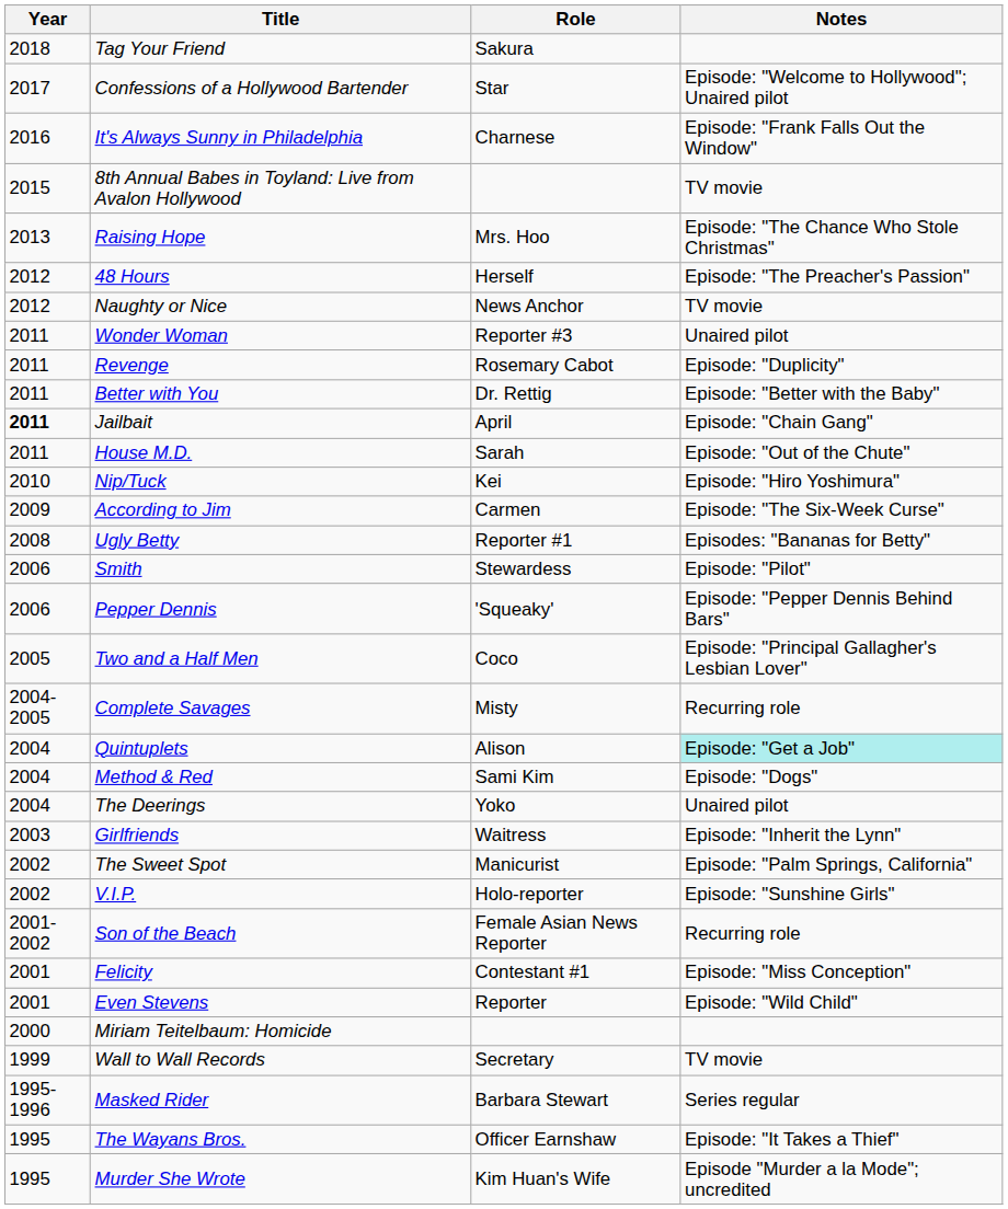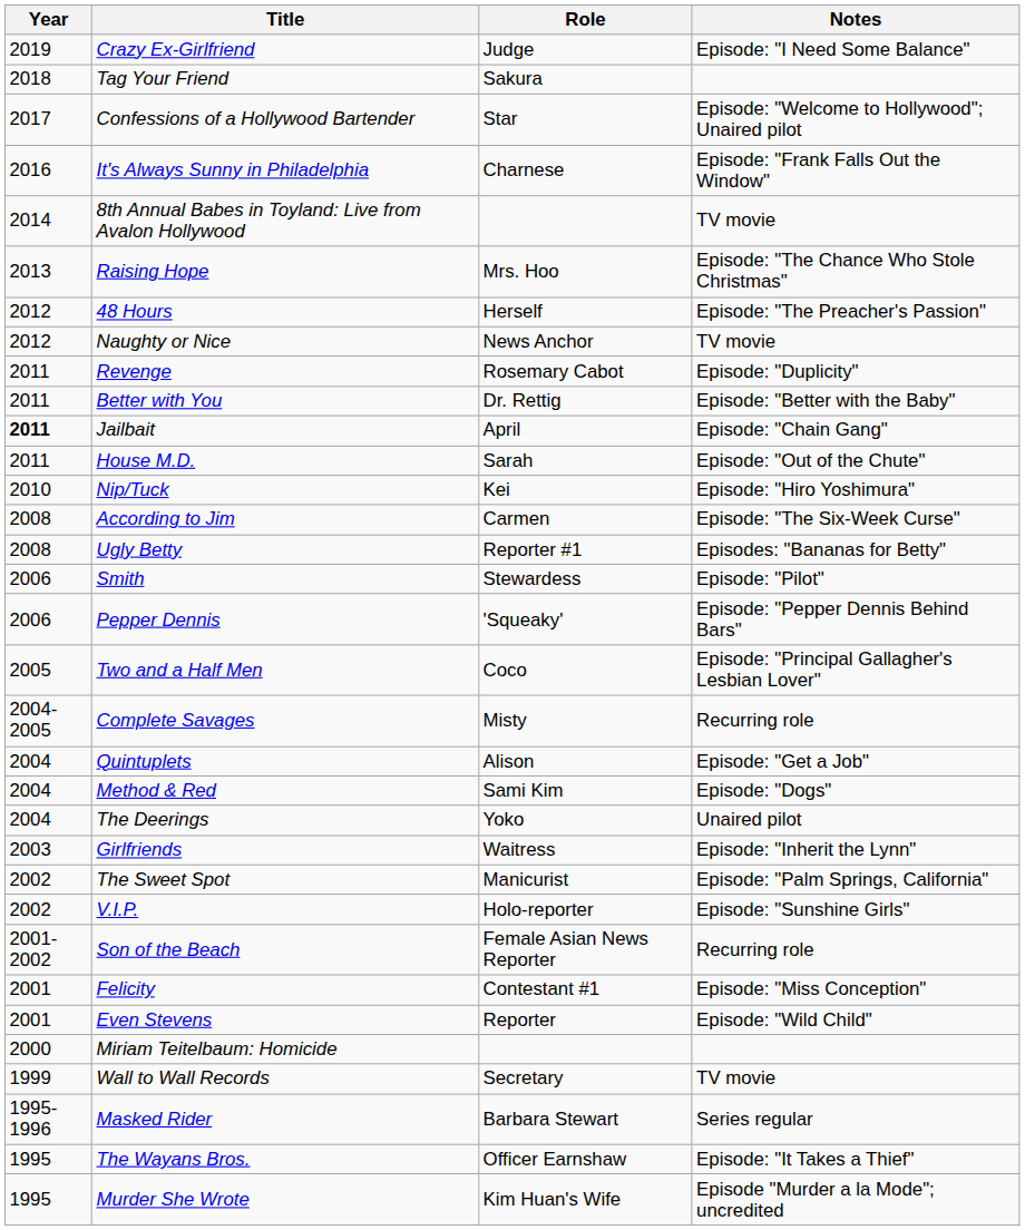 <table class="wikitable sortable">
 <tr>
 <th>Year</th>
 <th>Title</th>
 <th>Role</th>
 <th class="unsortable">Notes</th>
+</tr>
+<tr>
+<td>2019</td>
+<td><em><a href='#'>Crazy Ex-Girlfriend</a></em></td>
+<td>Judge</td>
+<td>Episode: "I Need Some Balance"</td>
 </tr>
 <tr>
 <td>2018</td>
 <td><em>Tag Your Friend</em></td>
 <td>Sakura</td>
 <td></td>
 </tr>
 <tr>
 <td>2017</td>
 <td><em>Confessions of a Hollywood Bartender </em></td>
 <td>Star</td>
 <td>Episode: "Welcome to Hollywood"; Unaired pilot</td>
 </tr>
 <tr>
 <td>2016</td>
 <td><em><a href='#'>It's Always Sunny in Philadelphia</a></em></td>
 <td>Charnese</td>
 <td>Episode: "Frank Falls Out the Window"</td>
 </tr>
 <tr>
-<td>2015</td>
+<td>2014</td>
 <td><em>8th Annual Babes in Toyland: Live from Avalon Hollywood</em></td>
 <td></td>
 <td>TV movie</td>
 </tr>
 <tr>
 <td>2013</td>
 <td><em><a href='#'>Raising Hope</a></em></td>
 <td>Mrs. Hoo</td>
 <td>Episode: "The Chance Who Stole Christmas"</td>
 </tr>
 <tr>
 <td>2012</td>
 <td><em><a href='#'>48 Hours</a></em></td>
 <td>Herself</td>
 <td>Episode: "The Preacher's Passion"</td>
 </tr>
 <tr>
 <td>2012</td>
 <td><em>Naughty or Nice</em></td>
 <td>News Anchor</td>
 <td>TV movie</td>
-</tr>
-<tr>
-<td>2011</td>
-<td><em><a href='#'>Wonder Woman</a></em></td>
-<td>Reporter #3</td>
-<td>Unaired pilot</td>
 </tr>
 <tr>
 <td>2011</td>
 <td><em><a href='#'>Revenge</a></em></td>
 <td>Rosemary Cabot</td>
 <td>Episode: "Duplicity"</td>
 </tr>
 <tr>
 <td>2011</td>
 <td><em><a href='#'>Better with You</a></em></td>
 <td>Dr. Rettig</td>
 <td>Episode: "Better with the Baby"</td>
 </tr>
 <tr>
 <td><strong>2011</strong></td>
 <td><em>Jailbait</em></td>
 <td>April</td>
 <td>Episode: "Chain Gang"</td>
 </tr>
 <tr>
 <td>2011</td>
 <td><em><a href='#'>House M.D.</a></em></td>
 <td>Sarah</td>
 <td>Episode: "Out of the Chute"</td>
 </tr>
 <tr>
 <td>2010</td>
 <td><em><a href='#'>Nip/Tuck</a></em></td>
 <td>Kei</td>
 <td>Episode: "Hiro Yoshimura"</td>
 </tr>
 <tr>
-<td>2009</td>
+<td>2008</td>
 <td><em><a href='#'>According to Jim</a></em></td>
 <td>Carmen</td>
 <td>Episode: "The Six-Week Curse"</td>
 </tr>
 <tr>
 <td>2008</td>
 <td><em><a href='#'>Ugly Betty</a></em></td>
 <td>Reporter #1</td>
 <td>Episodes: "Bananas for Betty"</td>
 </tr>
 <tr>
 <td>2006</td>
 <td><em><a href='#'>Smith</a></em></td>
 <td>Stewardess</td>
 <td>Episode: "Pilot"</td>
 </tr>
 <tr>
 <td>2006</td>
 <td><em><a href='#'>Pepper Dennis</a></em></td>
 <td>'Squeaky'</td>
 <td>Episode: "Pepper Dennis Behind Bars"</td>
 </tr>
 <tr>
 <td>2005</td>
 <td><em><a href='#'>Two and a Half Men</a></em></td>
 <td>Coco</td>
 <td>Episode: "Principal Gallagher's Lesbian Lover"</td>
 </tr>
 <tr>
 <td>2004-2005</td>
 <td><em><a href='#'>Complete Savages</a></em></td>
 <td>Misty</td>
 <td>Recurring role</td>
 </tr>
 <tr>
 <td>2004</td>
 <td><em><a href='#'>Quintuplets</a></em></td>
 <td>Alison</td>
-<td style="background: paleturquoise;">Episode: "Get a Job"</td>
+<td>Episode: "Get a Job"</td>
 </tr>
 <tr>
 <td>2004</td>
 <td><em><a href='#'>Method & Red</a></em></td>
 <td>Sami Kim</td>
 <td>Episode: "Dogs"</td>
 </tr>
 <tr>
 <td>2004</td>
 <td><em>The Deerings</em></td>
 <td>Yoko</td>
 <td>Unaired pilot</td>
 </tr>
 <tr>
 <td>2003</td>
 <td><em><a href='#'>Girlfriends</a></em></td>
 <td>Waitress</td>
 <td>Episode: "Inherit the Lynn"</td>
 </tr>
 <tr>
 <td>2002</td>
 <td><em>The Sweet Spot</em></td>
 <td>Manicurist</td>
 <td>Episode: "Palm Springs, California"</td>
 </tr>
 <tr>
 <td>2002</td>
 <td><em><a href='#'>V.I.P.</a></em></td>
 <td>Holo-reporter</td>
 <td>Episode: "Sunshine Girls"</td>
 </tr>
 <tr>
 <td>2001-2002</td>
 <td><em><a href='#'>Son of the Beach</a></em></td>
 <td>Female Asian News Reporter</td>
 <td>Recurring role</td>
 </tr>
 <tr>
 <td>2001</td>
 <td><em><a href='#'>Felicity</a></em></td>
 <td>Contestant #1</td>
 <td>Episode: "Miss Conception"</td>
 </tr>
 <tr>
 <td>2001</td>
 <td><em><a href='#'>Even Stevens</a></em></td>
 <td>Reporter</td>
 <td>Episode: "Wild Child"</td>
 </tr>
 <tr>
 <td>2000</td>
 <td><em>Miriam Teitelbaum: Homicide</em></td>
 <td></td>
 <td></td>
 </tr>
 <tr>
 <td>1999</td>
 <td><em>Wall to Wall Records</em></td>
 <td>Secretary</td>
 <td>TV movie</td>
 </tr>
 <tr>
 <td>1995-1996</td>
 <td><em><a href='#'>Masked Rider</a></em></td>
 <td>Barbara Stewart</td>
 <td>Series regular</td>
 </tr>
 <tr>
 <td>1995</td>
 <td><em><a href='#'>The Wayans Bros.</a></em></td>
 <td>Officer Earnshaw</td>
 <td>Episode: "It Takes a Thief"</td>
 </tr>
 <tr>
 <td>1995</td>
 <td><em><a href='#'>Murder She Wrote</a></em></td>
 <td>Kim Huan's Wife</td>
 <td>Episode "Murder a la Mode"; uncredited</td>
 </tr>
 <tr>
 </tr>
 </table>
